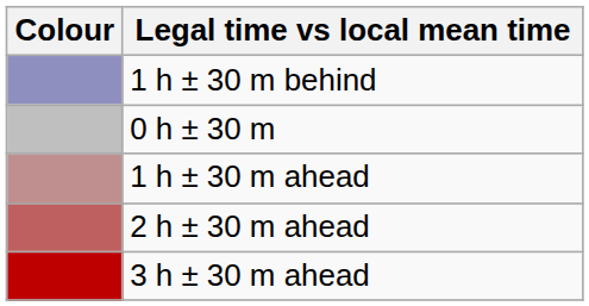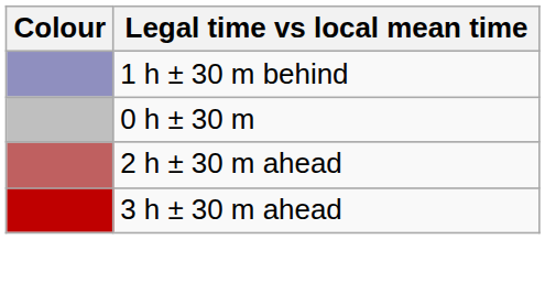 <table cellpadding="4" align="right" class="wikitable" style="width:300px;margin-right:0px;">
 <tr>
 <th>Colour</th>
 <th>Legal time vs local mean time</th>
 </tr>
 <tr>
 <td style="background: #8f8fbf;"></td>
 <td>1 h ± 30 m behind</td>
 </tr>
 <tr>
 <td style="background: #bfbfbf;"></td>
 <td>0 h ± 30 m</td>
 </tr>
 <tr>
-<td style="background: #bf8f8f;"></td>
-<td>1 h ± 30 m ahead</td>
-</tr>
-<tr>
 <td style="background: #bf6060;"></td>
 <td>2 h ± 30 m ahead</td>
 </tr>
 <tr>
 <td style="background: #bf0000;"></td>
 <td>3 h ± 30 m ahead</td>
 </tr>
 </table>
